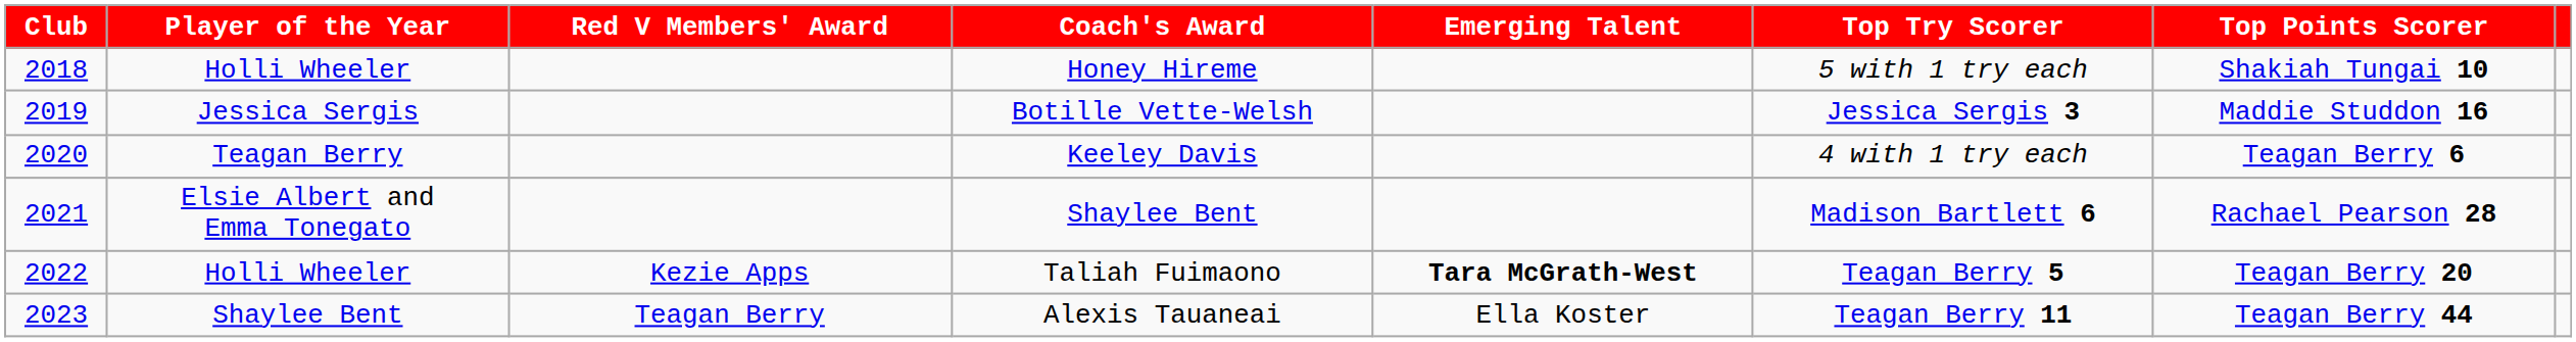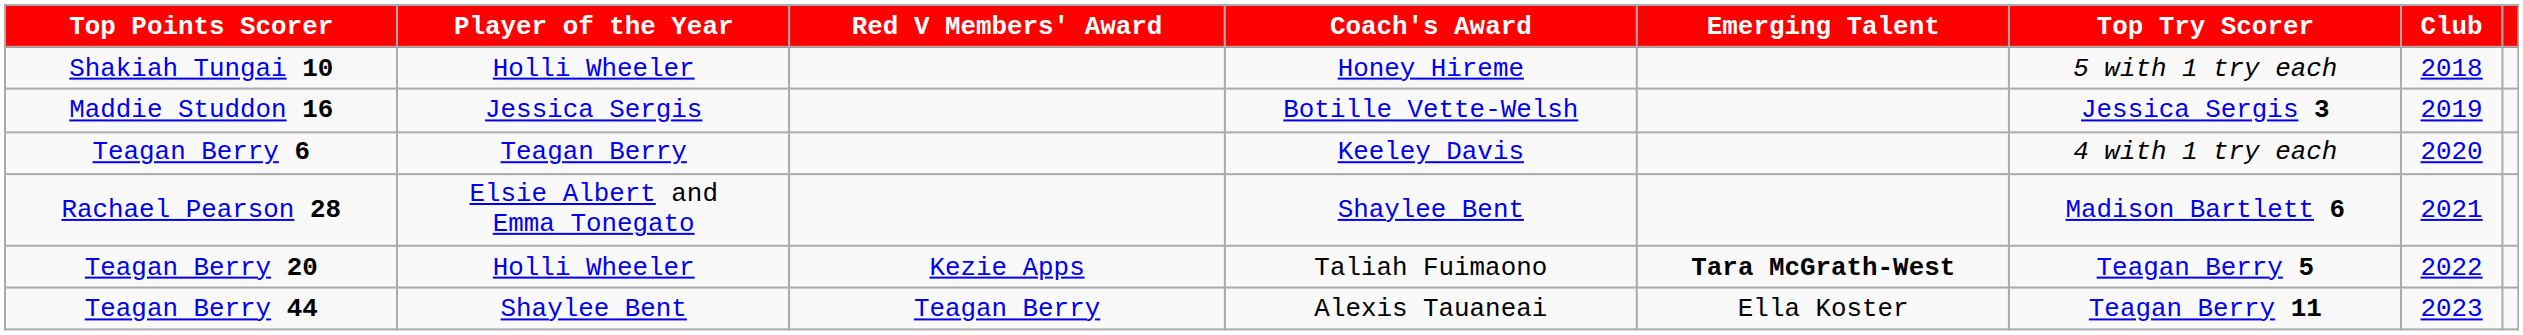 <table class="wikitable" style="width:100%; text-align:center">
 <tr>
-<th style="background:red; color:white">Club</th>
+<th style="background:red; color:white">Top Points Scorer</th>
 <th style="background:red; color:white">Player of the Year</th>
 <th style="background:red; color:white">Red V Members' Award</th>
 <th style="background:red; color:white">Coach's Award</th>
 <th style="background:red; color:white">Emerging Talent</th>
 <th style="background:red; color:white">Top Try Scorer</th>
-<th style="background:red; color:white">Top Points Scorer</th>
+<th style="background:red; color:white">Club</th>
 <th style="background:red; color:white"></th>
 </tr>
 <tr>
-<td><a href='#'>2018</a></td>
+<td><a href='#'>Shakiah Tungai</a> <strong>10</strong></td>
 <td><a href='#'>Holli Wheeler</a></td>
 <td></td>
 <td><a href='#'>Honey Hireme</a></td>
 <td></td>
 <td><em>5 with 1 try each</em></td>
-<td><a href='#'>Shakiah Tungai</a> <strong>10</strong></td>
+<td><a href='#'>2018</a></td>
 <td></td>
 </tr>
 <tr>
-<td><a href='#'>2019</a></td>
+<td><a href='#'>Maddie Studdon</a> <strong>16</strong></td>
 <td><a href='#'>Jessica Sergis</a></td>
 <td></td>
 <td><a href='#'>Botille Vette-Welsh</a></td>
 <td></td>
 <td><a href='#'>Jessica Sergis</a> <strong>3</strong></td>
-<td><a href='#'>Maddie Studdon</a> <strong>16</strong></td>
+<td><a href='#'>2019</a></td>
 <td></td>
 </tr>
 <tr>
-<td><a href='#'>2020</a></td>
+<td><a href='#'>Teagan Berry</a> <strong>6</strong></td>
 <td><a href='#'>Teagan Berry</a></td>
 <td></td>
 <td><a href='#'>Keeley Davis</a></td>
 <td></td>
 <td><em>4 with 1 try each</em></td>
-<td><a href='#'>Teagan Berry</a> <strong>6</strong></td>
+<td><a href='#'>2020</a></td>
 <td></td>
 </tr>
 <tr>
-<td><a href='#'>2021</a></td>
+<td><a href='#'>Rachael Pearson</a> <strong>28</strong></td>
 <td><a href='#'>Elsie Albert</a> and <br> <a href='#'>Emma Tonegato</a></td>
 <td></td>
 <td><a href='#'>Shaylee Bent</a></td>
 <td></td>
 <td><a href='#'>Madison Bartlett</a> <strong>6</strong></td>
-<td><a href='#'>Rachael Pearson</a> <strong>28</strong></td>
+<td><a href='#'>2021</a></td>
 <td></td>
 </tr>
 <tr>
-<td><a href='#'>2022</a></td>
+<td><a href='#'>Teagan Berry</a> <strong>20</strong></td>
 <td><a href='#'>Holli Wheeler</a></td>
 <td><a href='#'>Kezie Apps</a></td>
 <td>Taliah Fuimaono</td>
 <td><strong>Tara McGrath-West</strong></td>
 <td><a href='#'>Teagan Berry</a> <strong>5</strong></td>
-<td><a href='#'>Teagan Berry</a> <strong>20</strong></td>
+<td><a href='#'>2022</a></td>
 <td></td>
 </tr>
 <tr>
-<td><a href='#'>2023</a></td>
+<td><a href='#'>Teagan Berry</a> <strong>44</strong></td>
 <td><a href='#'>Shaylee Bent</a></td>
 <td><a href='#'>Teagan Berry</a></td>
 <td>Alexis Tauaneai</td>
 <td>Ella Koster</td>
 <td><a href='#'>Teagan Berry</a> <strong>11</strong></td>
-<td><a href='#'>Teagan Berry</a> <strong>44</strong></td>
+<td><a href='#'>2023</a></td>
 <td></td>
 </tr>
 </table>
